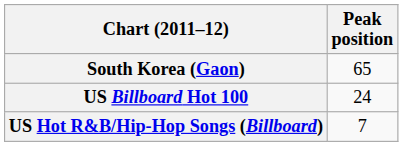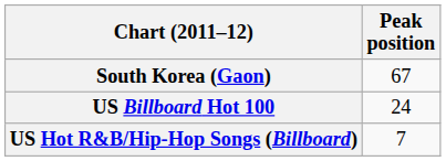 <table class="wikitable plainrowheaders sortable" style="text-align:center;">
 <tr>
 <th scope="col">Chart (2011–12)</th>
 <th scope="col">Peak<br>position</th>
 </tr>
 <tr>
 <th scope="row">South Korea (<a href='#'>Gaon</a>)</th>
-<td>65</td>
+<td>67</td>
 </tr>
 <tr>
 <th scope="row">US <a href='#'><em>Billboard</em> Hot 100</a></th>
 <td>24</td>
 </tr>
 <tr>
 <th scope="row">US <a href='#'>Hot R&B/Hip-Hop Songs</a> (<em><a href='#'>Billboard</a></em>)</th>
 <td>7</td>
 </tr>
 </table>
